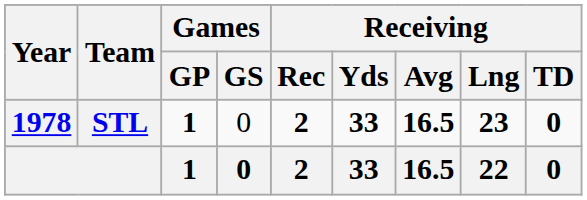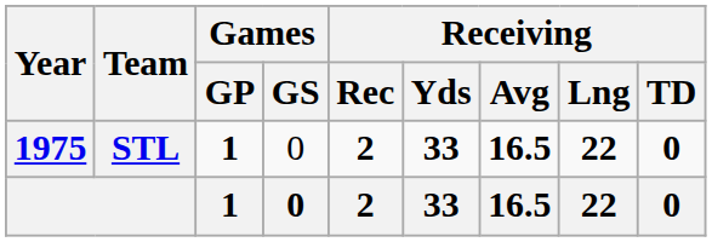 <table class="wikitable" style="text-align:center">
 <tr>
 <th rowspan="2">Year</th>
 <th rowspan="2">Team</th>
 <th colspan="2">Games</th>
 <th colspan="5">Receiving</th>
 </tr>
 <tr>
 <th>GP</th>
 <th>GS</th>
 <th>Rec</th>
 <th>Yds</th>
 <th>Avg</th>
 <th>Lng</th>
 <th>TD</th>
 </tr>
 <tr>
-<th><a href='#'>1978</a></th>
+<th><a href='#'>1975</a></th>
 <th><a href='#'>STL</a></th>
 <td><strong>1</strong></td>
 <td>0</td>
 <td><strong>2</strong></td>
 <td><strong>33</strong></td>
 <td><strong>16.5</strong></td>
-<td><strong>23</strong></td>
+<td><strong>22</strong></td>
 <td><strong>0</strong></td>
 </tr>
 <tr>
 <th colspan="2"></th>
 <th>1</th>
 <th>0</th>
 <th>2</th>
 <th>33</th>
 <th>16.5</th>
 <th>22</th>
 <th>0</th>
 </tr>
 </table>
